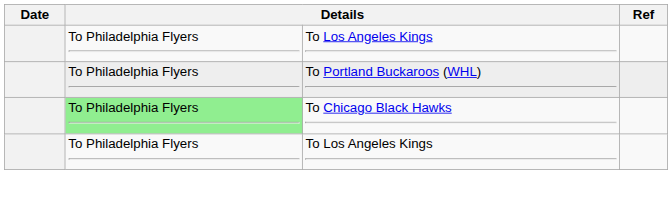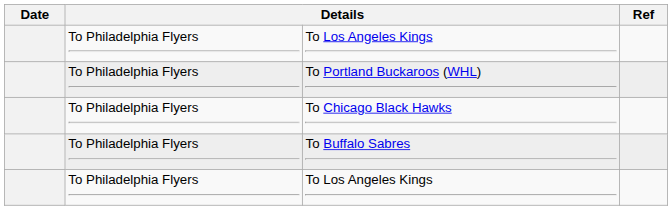 <table class="wikitable plainrowheaders" style="width: 50em;">
 <tr>
 <th scope="col">Date</th>
 <th scope="col" colspan="2">Details</th>
 <th scope="col">Ref</th>
 </tr>
 <tr>
 <th scope="row"></th>
 <td valign="top">To Philadelphia Flyers <hr></td>
 <td valign="top">To <a href='#'>Los Angeles Kings</a> <hr> </td>
 <td></td>
 </tr>
 <tr bgcolor="#eeeeee">
 <th scope="row"></th>
 <td valign="top">To Philadelphia Flyers <hr></td>
 <td valign="top">To <a href='#'>Portland Buckaroos</a> (<a href='#'>WHL</a>) <hr></td>
 <td></td>
 </tr>
 <tr>
 <th scope="row"></th>
-<td valign="top" style="background: lightgreen;">To Philadelphia Flyers <hr></td>
+<td valign="top">To Philadelphia Flyers <hr></td>
 <td valign="top">To <a href='#'>Chicago Black Hawks</a> <hr> </td>
+<td></td>
+</tr>
+<tr bgcolor="#eeeeee">
+<th scope="row"></th>
+<td valign="top">To Philadelphia Flyers <hr></td>
+<td valign="top">To <a href='#'>Buffalo Sabres</a> <hr></td>
 <td></td>
 </tr>
 <tr>
 <th scope="row"></th>
 <td valign="top">To Philadelphia Flyers <hr></td>
 <td valign="top">To Los Angeles Kings <hr> </td>
 <td></td>
 </tr>
 </table>
